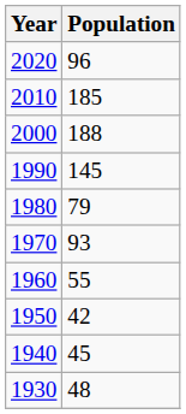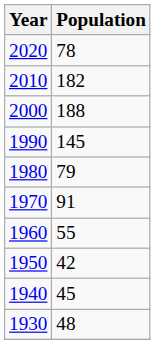 <table class="wikitable">
 <tr>
 <th>Year</th>
 <th>Population</th>
 </tr>
 <tr>
 <td><a href='#'>2020</a></td>
-<td>96</td>
+<td>78</td>
 </tr>
 <tr>
 <td><a href='#'>2010</a></td>
-<td>185</td>
+<td>182</td>
 </tr>
 <tr>
 <td><a href='#'>2000</a></td>
 <td>188</td>
 </tr>
 <tr>
 <td><a href='#'>1990</a></td>
 <td>145</td>
 </tr>
 <tr>
 <td><a href='#'>1980</a></td>
 <td>79</td>
 </tr>
 <tr>
 <td><a href='#'>1970</a></td>
-<td>93</td>
+<td>91</td>
 </tr>
 <tr>
 <td><a href='#'>1960</a></td>
 <td>55</td>
 </tr>
 <tr>
 <td><a href='#'>1950</a></td>
 <td>42</td>
 </tr>
 <tr>
 <td><a href='#'>1940</a></td>
 <td>45</td>
 </tr>
 <tr>
 <td><a href='#'>1930</a></td>
 <td>48</td>
 </tr>
 <tr>
 </tr>
 </table>
